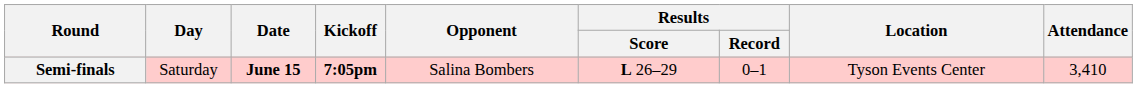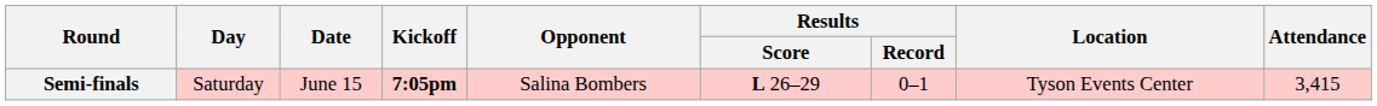 <table class="wikitable">
 <tr>
 <th rowspan="2" width="130">Round</th>
 <th rowspan="2" width="75">Day</th>
 <th rowspan="2" width="75">Date</th>
 <th rowspan="2" width="60">Kickoff</th>
 <th rowspan="2" width="180">Opponent</th>
 <th colspan="2" width="180">Results</th>
 <th rowspan="2" width="240">Location</th>
 <th rowspan="2" width=>Attendance</th>
 </tr>
 <tr>
 <th width="130">Score</th>
 <th width="60">Record</th>
 </tr>
 <tr align="center" bgcolor="#FFCCCC">
 <th>Semi-finals</th>
 <td>Saturday</td>
-<td><strong>June 15</strong></td>
+<td>June 15</td>
 <td><strong>7:05pm</strong></td>
 <td>Salina Bombers</td>
 <td><strong>L</strong> 26–29</td>
 <td>0–1</td>
 <td>Tyson Events Center</td>
-<td>3,410</td>
+<td>3,415</td>
 </tr>
 </table>
